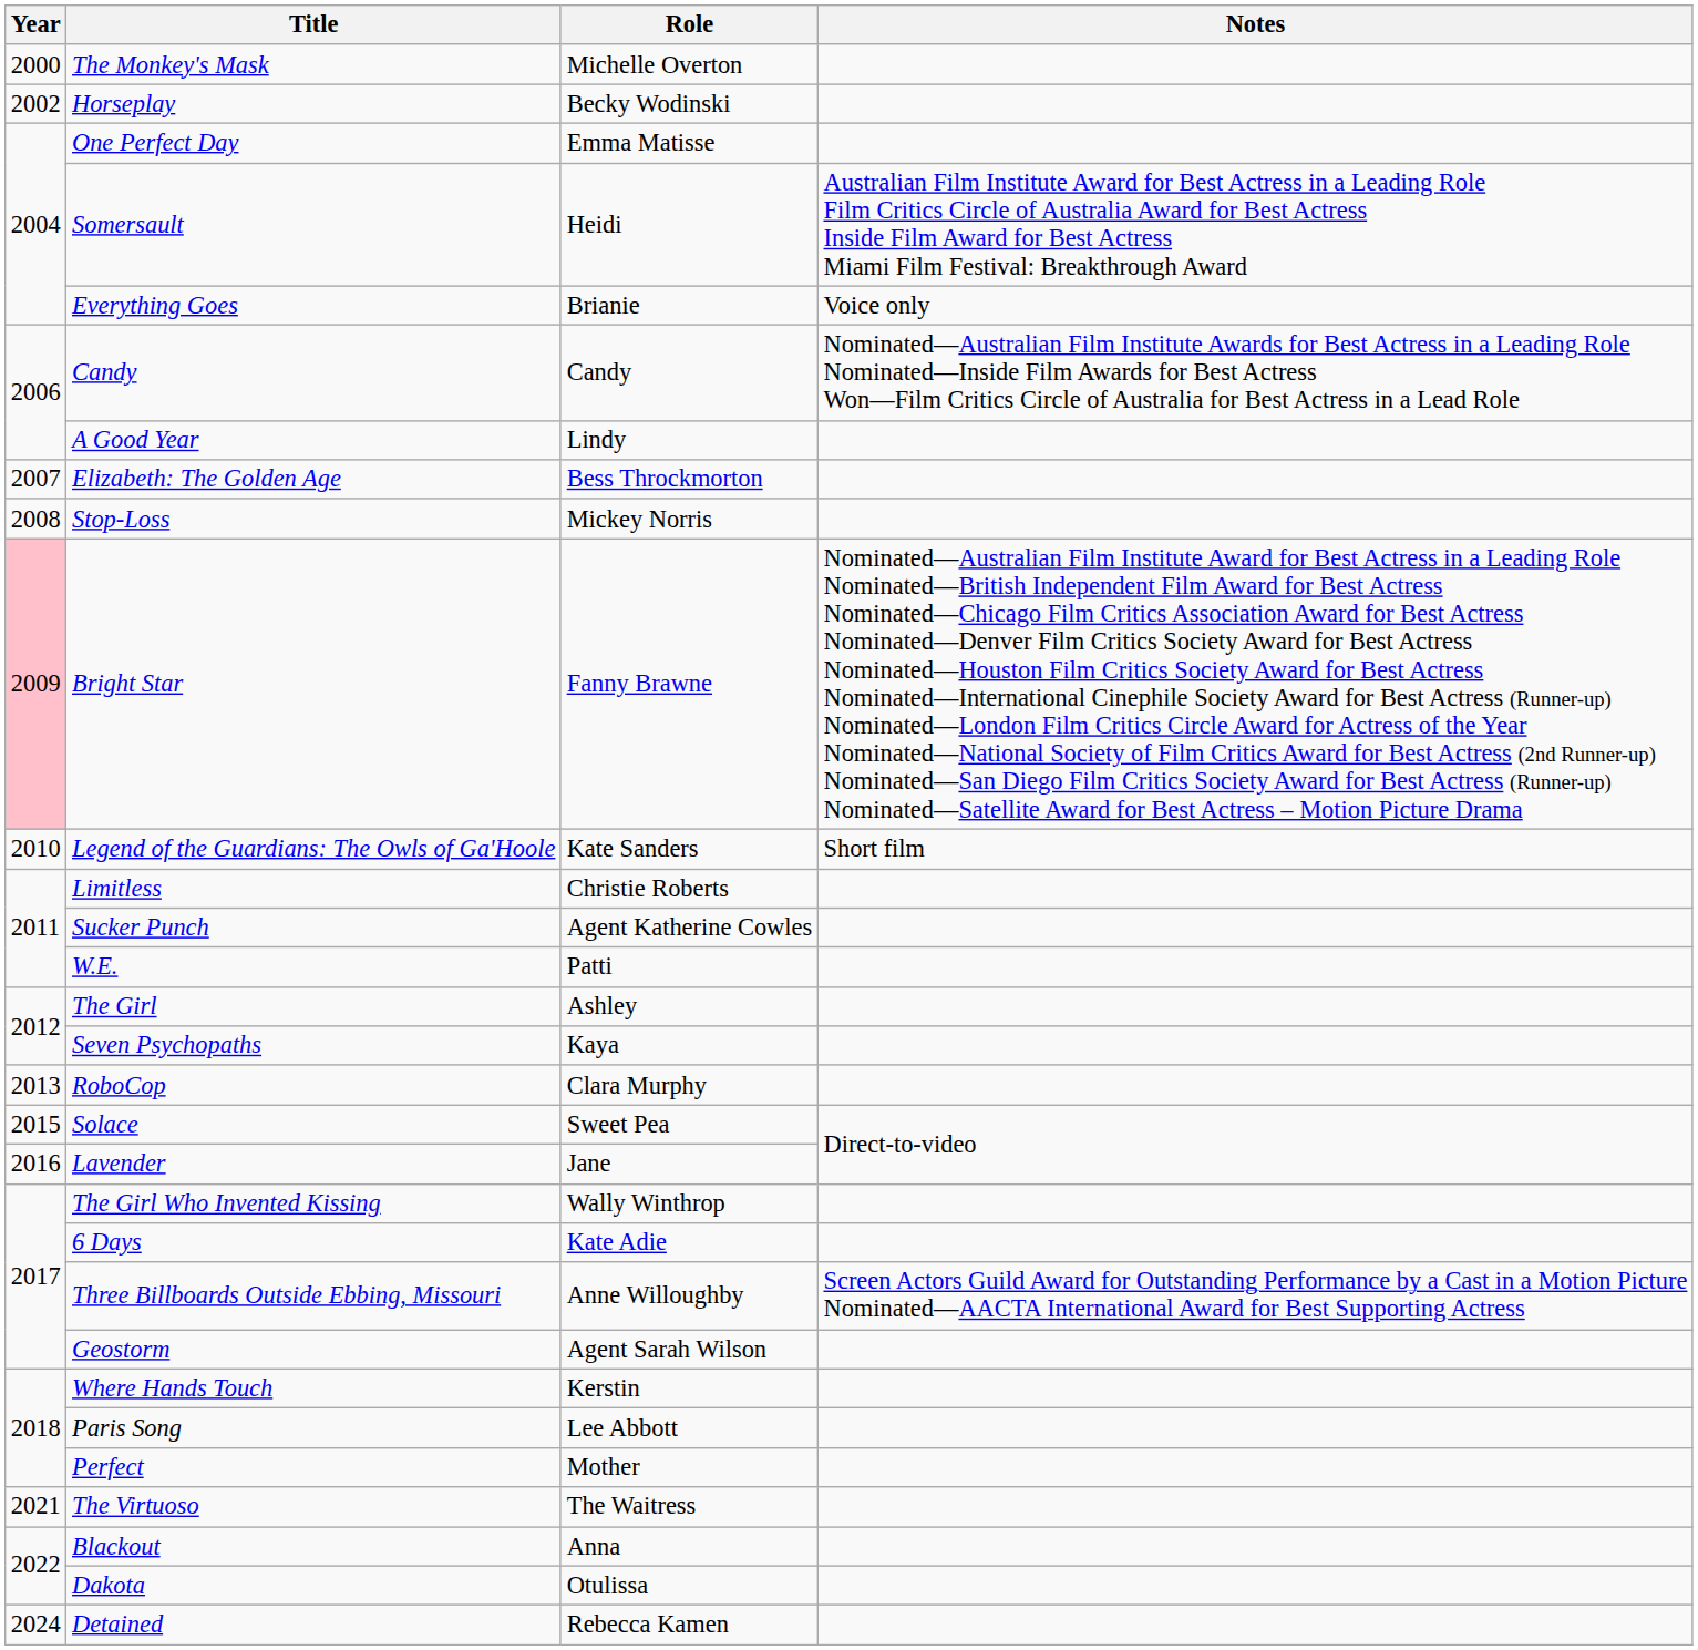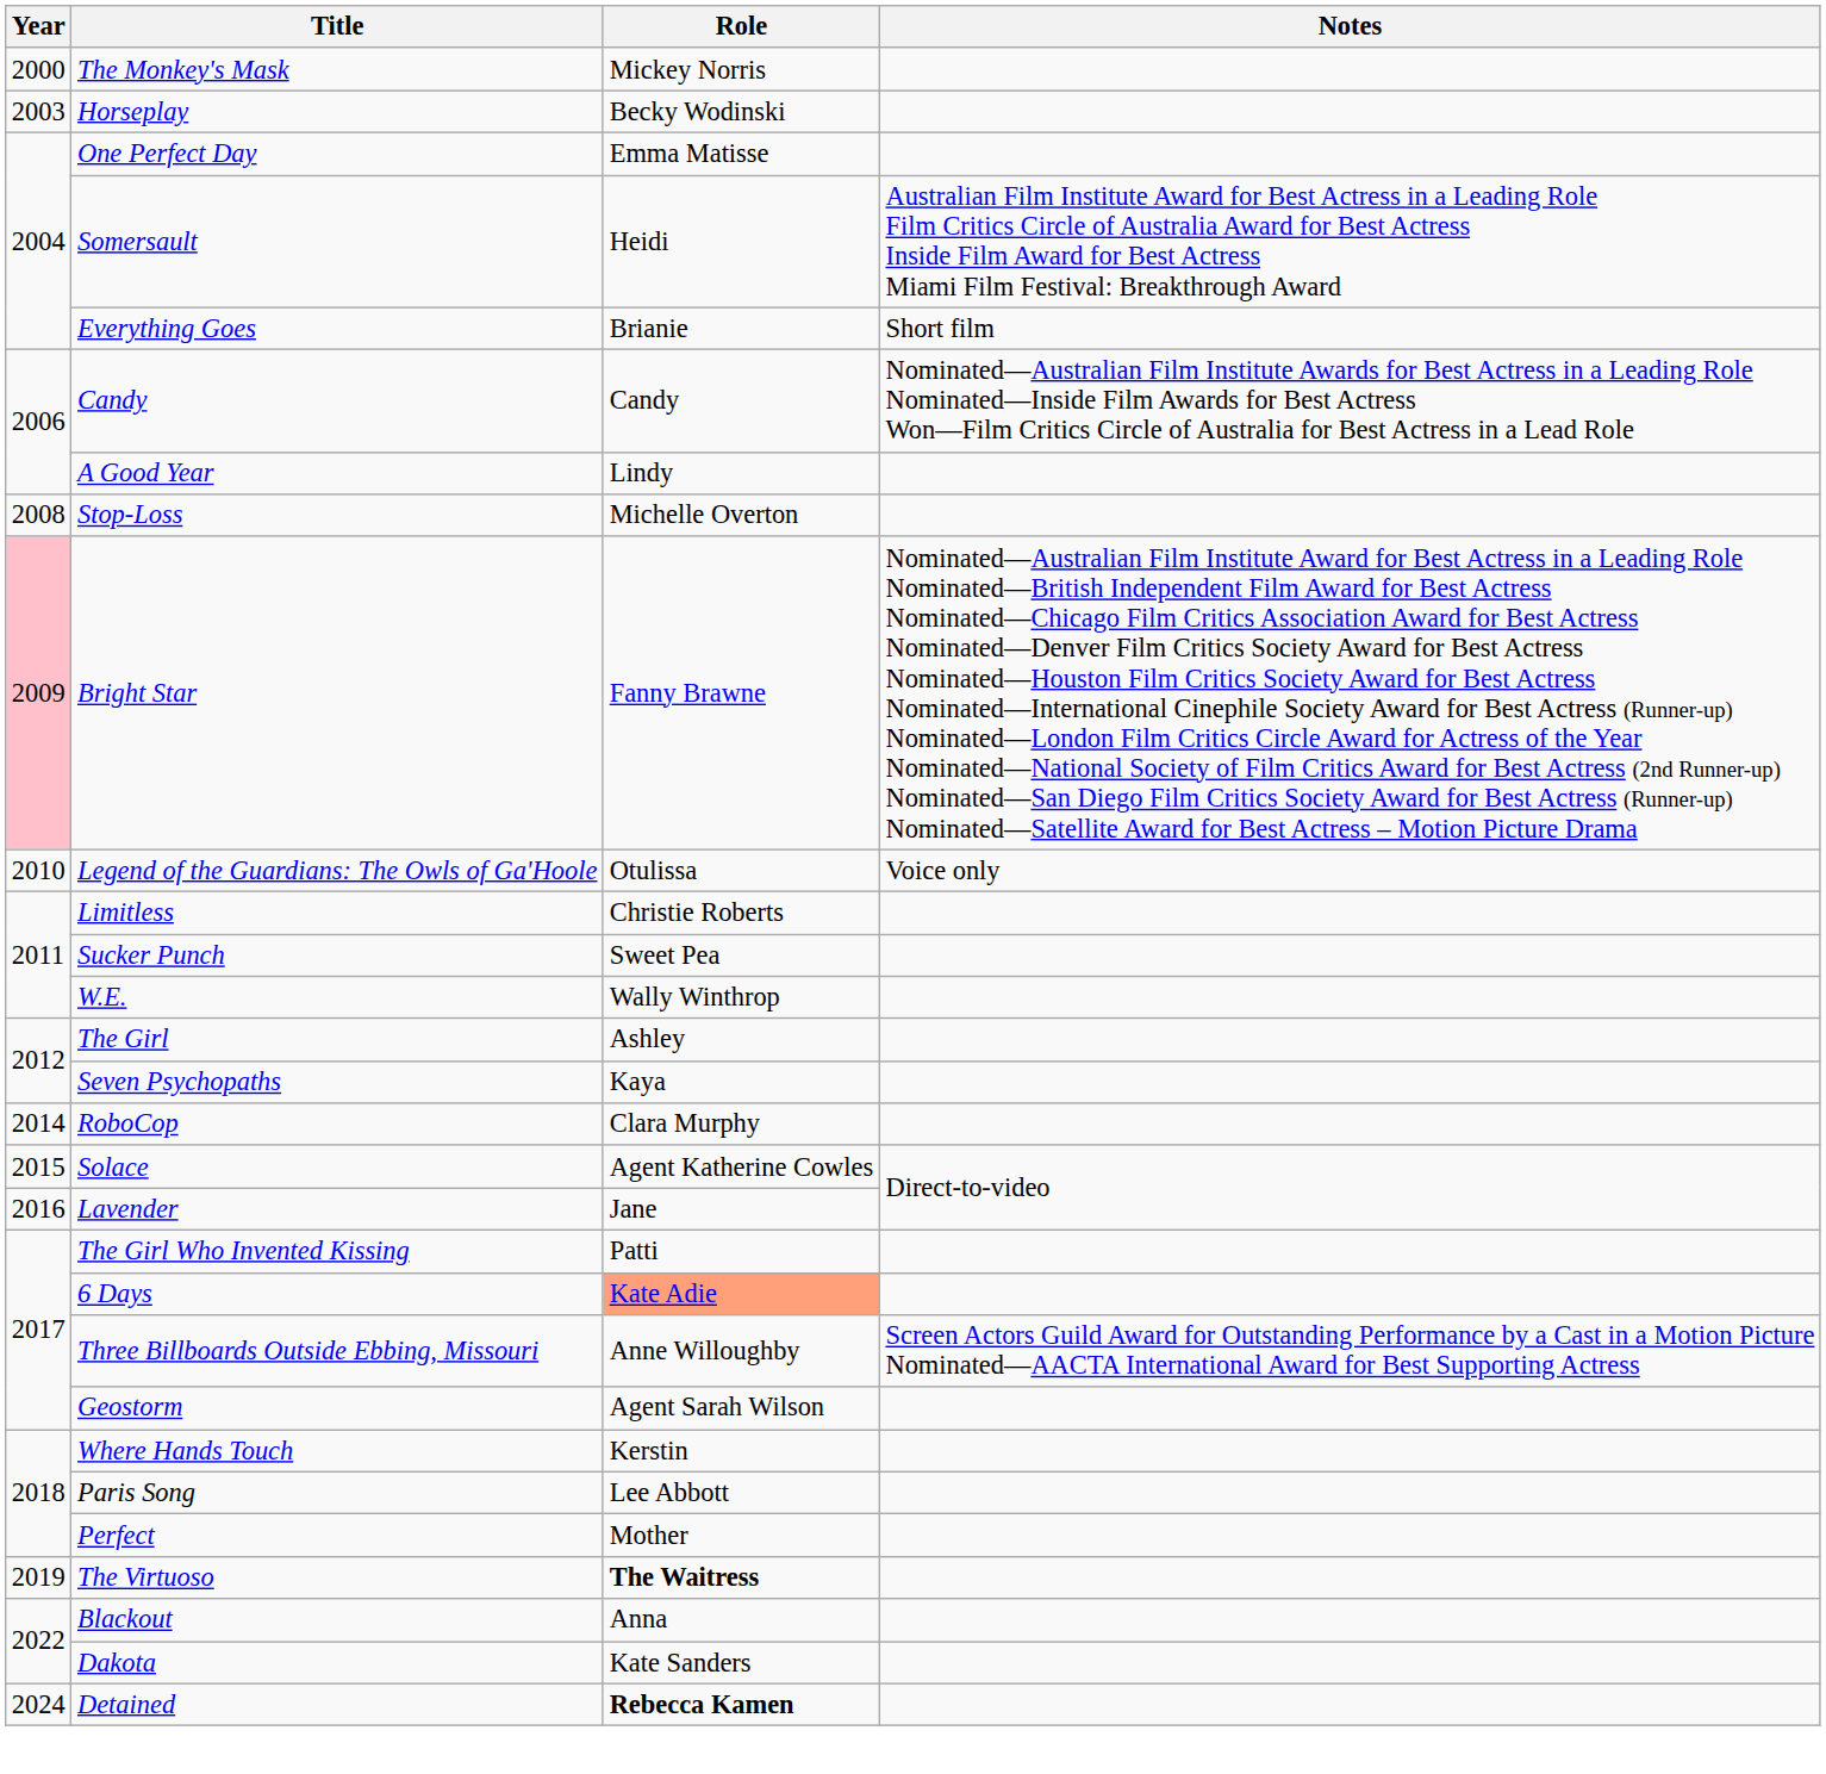 <table class="wikitable sortable">
 <tr>
 <th>Year</th>
 <th>Title</th>
 <th>Role</th>
 <th class="unsortable">Notes</th>
 </tr>
 <tr>
 <td>2000</td>
 <td><em><a href='#'>The Monkey's Mask</a></em></td>
-<td>Michelle Overton</td>
+<td>Mickey Norris</td>
 <td></td>
 </tr>
 <tr>
-<td>2002</td>
+<td>2003</td>
 <td><em><a href='#'>Horseplay</a></em></td>
 <td>Becky Wodinski</td>
 <td></td>
 </tr>
 <tr>
 <td rowspan="3">2004</td>
 <td><em><a href='#'>One Perfect Day</a></em></td>
 <td>Emma Matisse</td>
 <td></td>
 </tr>
 <tr>
 <td><em><a href='#'>Somersault</a></em></td>
 <td>Heidi</td>
 <td><a href='#'>Australian Film Institute Award for Best Actress in a Leading Role</a><br><a href='#'>Film Critics Circle of Australia Award for Best Actress</a><br><a href='#'>Inside Film Award for Best Actress</a><br>Miami Film Festival: Breakthrough Award</td>
 </tr>
 <tr>
 <td><em><a href='#'>Everything Goes</a></em></td>
 <td>Brianie</td>
-<td>Voice only</td>
+<td>Short film</td>
 </tr>
 <tr>
 <td rowspan="2">2006</td>
 <td><em><a href='#'>Candy</a></em></td>
 <td>Candy</td>
 <td>Nominated—<a href='#'>Australian Film Institute Awards for Best Actress in a Leading Role</a><br>Nominated—Inside Film Awards for Best Actress<br>Won—Film Critics Circle of Australia for Best Actress in a Lead Role<br></td>
 </tr>
 <tr>
 <td><em><a href='#'>A Good Year</a></em></td>
 <td>Lindy</td>
 <td></td>
 </tr>
 <tr>
-<td>2007</td>
-<td><em><a href='#'>Elizabeth: The Golden Age</a></em></td>
-<td><a href='#'>Bess Throckmorton</a></td>
-<td></td>
-</tr>
-<tr>
 <td>2008</td>
 <td><em><a href='#'>Stop-Loss</a></em></td>
-<td>Mickey Norris</td>
+<td>Michelle Overton</td>
 <td></td>
 </tr>
 <tr>
 <td style="background: pink;">2009</td>
 <td><em><a href='#'>Bright Star</a></em></td>
 <td><a href='#'>Fanny Brawne</a></td>
 <td>Nominated—<a href='#'>Australian Film Institute Award for Best Actress in a Leading Role</a><br>Nominated—<a href='#'>British Independent Film Award for Best Actress</a><br>Nominated—<a href='#'>Chicago Film Critics Association Award for Best Actress</a><br>Nominated—Denver Film Critics Society Award for Best Actress<br>Nominated—<a href='#'>Houston Film Critics Society Award for Best Actress</a><br>Nominated—International Cinephile Society Award for Best Actress <small>(Runner-up)</small><br>Nominated—<a href='#'>London Film Critics Circle Award for Actress of the Year</a><br>Nominated—<a href='#'>National Society of Film Critics Award for Best Actress</a> <small>(2nd Runner-up)</small><br>Nominated—<a href='#'>San Diego Film Critics Society Award for Best Actress</a> <small>(Runner-up)</small><br>Nominated—<a href='#'>Satellite Award for Best Actress – Motion Picture Drama</a></td>
 </tr>
 <tr>
 <td>2010</td>
 <td><em><a href='#'>Legend of the Guardians: The Owls of Ga'Hoole</a></em></td>
-<td>Kate Sanders</td>
-<td>Short film</td>
+<td>Otulissa</td>
+<td>Voice only</td>
 </tr>
 <tr>
 <td rowspan="3">2011</td>
 <td><em><a href='#'>Limitless</a></em></td>
 <td>Christie Roberts</td>
 <td></td>
 </tr>
 <tr>
 <td><em><a href='#'>Sucker Punch</a></em></td>
-<td>Agent Katherine Cowles</td>
+<td>Sweet Pea</td>
 <td></td>
 </tr>
 <tr>
 <td><em><a href='#'>W.E.</a></em></td>
-<td>Patti</td>
+<td>Wally Winthrop</td>
 <td></td>
 </tr>
 <tr>
 <td rowspan="2">2012</td>
 <td><em><a href='#'>The Girl</a></em></td>
 <td>Ashley</td>
 <td></td>
 </tr>
 <tr>
 <td><em><a href='#'>Seven Psychopaths</a></em></td>
 <td>Kaya</td>
 <td></td>
 </tr>
 <tr>
-<td>2013</td>
+<td>2014</td>
 <td><em><a href='#'>RoboCop</a></em></td>
 <td>Clara Murphy</td>
 <td></td>
 </tr>
 <tr>
 <td>2015</td>
 <td><em><a href='#'>Solace</a></em></td>
-<td>Sweet Pea</td>
+<td>Agent Katherine Cowles</td>
 <td rowspan="2">Direct-to-video</td>
 </tr>
 <tr>
 <td>2016</td>
 <td><em><a href='#'>Lavender</a></em></td>
 <td>Jane</td>
 </tr>
 <tr>
 <td rowspan="4">2017</td>
 <td><em><a href='#'>The Girl Who Invented Kissing</a></em></td>
-<td>Wally Winthrop</td>
+<td>Patti</td>
 <td></td>
 </tr>
 <tr>
 <td><em><a href='#'>6 Days</a></em></td>
-<td><a href='#'>Kate Adie</a></td>
+<td style="background: lightsalmon;"><a href='#'>Kate Adie</a></td>
 <td></td>
 </tr>
 <tr>
 <td><em><a href='#'>Three Billboards Outside Ebbing, Missouri</a></em></td>
 <td>Anne Willoughby</td>
 <td><a href='#'>Screen Actors Guild Award for Outstanding Performance by a Cast in a Motion Picture</a><br>Nominated—<a href='#'>AACTA International Award for Best Supporting Actress</a></td>
 </tr>
 <tr>
 <td><em><a href='#'>Geostorm</a></em></td>
 <td>Agent Sarah Wilson</td>
 <td></td>
 </tr>
 <tr>
 <td rowspan="3">2018</td>
 <td><em><a href='#'>Where Hands Touch</a></em></td>
 <td>Kerstin</td>
 <td></td>
 </tr>
 <tr>
 <td><em>Paris Song</em></td>
 <td>Lee Abbott </td>
 <td></td>
 </tr>
 <tr>
 <td><em><a href='#'>Perfect</a></em></td>
 <td>Mother</td>
 <td></td>
 </tr>
 <tr>
-<td>2021</td>
+<td>2019</td>
 <td><em><a href='#'>The Virtuoso</a></em></td>
-<td>The Waitress</td>
+<td><strong>The Waitress</strong></td>
 <td></td>
 </tr>
 <tr>
 <td rowspan="2">2022</td>
 <td><em><a href='#'>Blackout</a></em></td>
 <td>Anna</td>
 <td></td>
 </tr>
 <tr>
 <td><em><a href='#'>Dakota</a></em></td>
-<td>Otulissa</td>
+<td>Kate Sanders</td>
 <td></td>
 </tr>
 <tr>
 <td>2024</td>
 <td><em><a href='#'>Detained</a></em></td>
-<td>Rebecca Kamen</td>
+<td><strong>Rebecca Kamen</strong></td>
 <td></td>
 </tr>
 </table>
